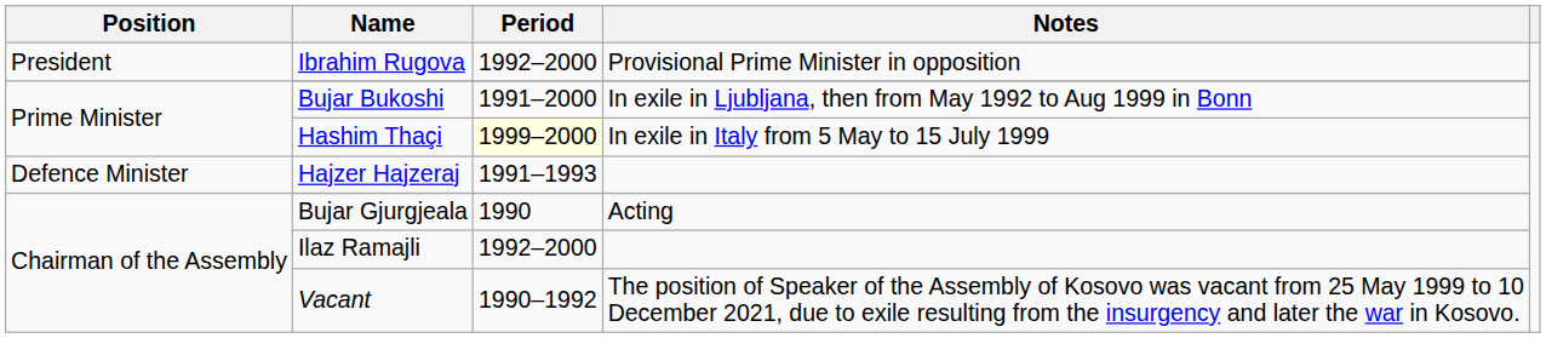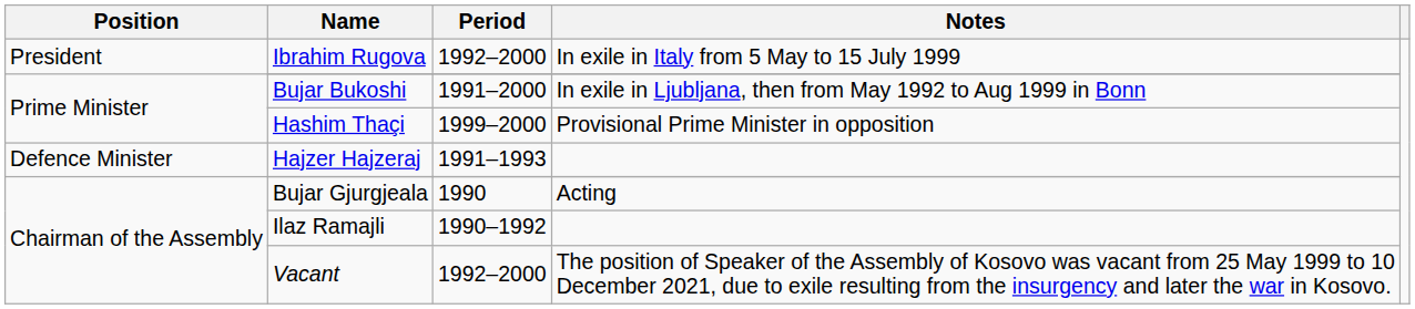 <table class="wikitable">
 <tr>
 <th>Position</th>
 <th>Name</th>
 <th>Period</th>
 <th>Notes</th>
 <th></th>
 </tr>
 <tr>
 <td>President</td>
 <td><a href='#'>Ibrahim Rugova</a></td>
 <td>1992–2000</td>
-<td>Provisional Prime Minister in opposition</td>
+<td>In exile in <a href='#'>Italy</a> from 5 May to 15 July 1999</td>
 <td align="center" rowspan="9"></td>
 </tr>
 <tr>
 <td rowspan="3">Prime Minister</td>
 </tr>
 <tr>
 <td><a href='#'>Bujar Bukoshi</a></td>
 <td>1991–2000</td>
 <td>In exile in <a href='#'>Ljubljana</a>, then from May 1992 to Aug 1999 in <a href='#'>Bonn</a></td>
 </tr>
 <tr>
 <td><a href='#'>Hashim Thaçi</a></td>
-<td style="background: lightyellow;">1999–2000</td>
-<td>In exile in <a href='#'>Italy</a> from 5 May to 15 July 1999</td>
+<td>1999–2000</td>
+<td>Provisional Prime Minister in opposition</td>
 </tr>
 <tr>
 <td>Defence Minister</td>
 <td><a href='#'>Hajzer Hajzeraj</a></td>
 <td>1991–1993</td>
 <td></td>
 </tr>
 <tr>
 <td rowspan="4">Chairman of the Assembly</td>
 </tr>
 <tr>
 <td>Bujar Gjurgjeala</td>
 <td>1990</td>
 <td>Acting</td>
 </tr>
 <tr>
 <td>Ilaz Ramajli</td>
-<td>1992–2000</td>
+<td>1990–1992</td>
 <td></td>
 </tr>
 <tr>
 <td><em>Vacant</em></td>
-<td>1990–1992</td>
+<td>1992–2000</td>
 <td>The position of Speaker of the Assembly of Kosovo was vacant from 25 May 1999 to 10<br>December 2021, due to exile resulting from the <a href='#'>insurgency</a> and later the <a href='#'>war</a> in Kosovo.</td>
 </tr>
 </table>
